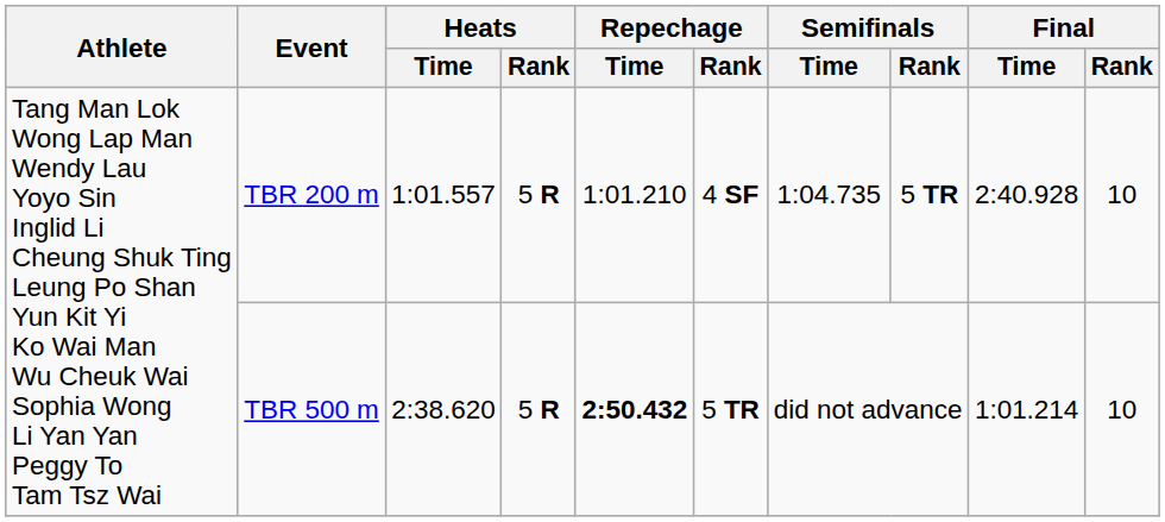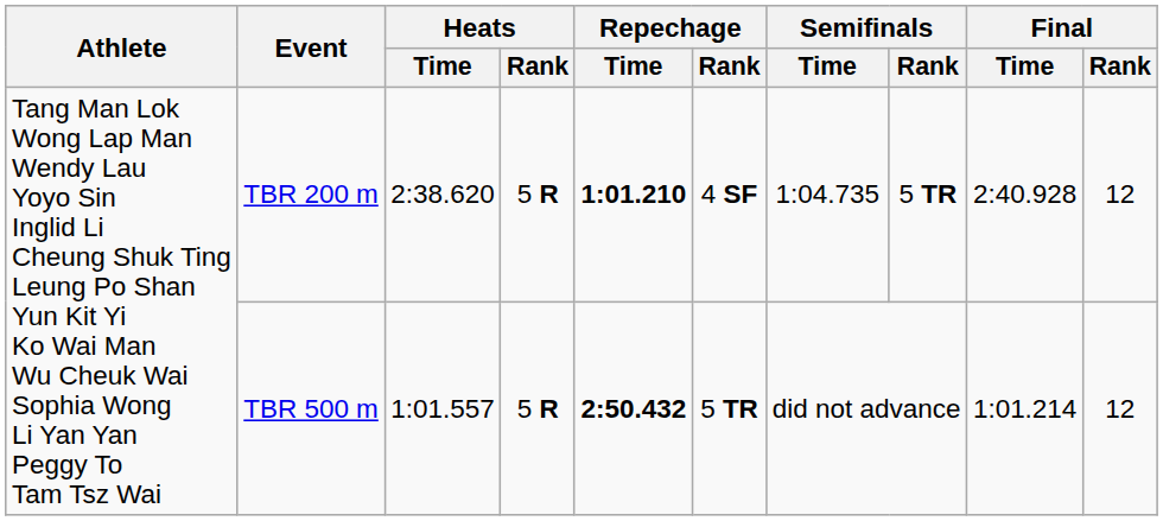 <table class="wikitable" style="text-align:center; font-size:90%">
 <tr>
 <th rowspan="2">Athlete</th>
 <th rowspan="2">Event</th>
 <th colspan="2">Heats</th>
 <th colspan="2">Repechage</th>
 <th colspan="2">Semifinals</th>
 <th colspan="2">Final</th>
 </tr>
 <tr style=font-size:95%>
 <th>Time</th>
 <th>Rank</th>
 <th>Time</th>
 <th>Rank</th>
 <th>Time</th>
 <th>Rank</th>
 <th>Time</th>
 <th>Rank</th>
 </tr>
 <tr>
 <td align=left rowspan=2>Tang Man Lok<br>Wong Lap Man<br>Wendy Lau<br>Yoyo Sin<br>Inglid Li<br>Cheung Shuk Ting<br>Leung Po Shan<br>Yun Kit Yi<br>Ko Wai Man<br>Wu Cheuk Wai<br>Sophia Wong<br>Li Yan Yan<br>Peggy To<br>Tam Tsz Wai</td>
 <td align=left><a href='#'>TBR 200 m</a></td>
-<td>1:01.557</td>
+<td>2:38.620</td>
 <td>5 <strong>R</strong></td>
-<td>1:01.210</td>
+<td><strong>1:01.210</strong></td>
 <td>4 <strong>SF</strong></td>
 <td>1:04.735</td>
 <td>5 <strong>TR</strong></td>
 <td>2:40.928</td>
-<td>10</td>
+<td>12</td>
 </tr>
 <tr>
 <td align=left><a href='#'>TBR 500 m</a></td>
-<td>2:38.620</td>
+<td>1:01.557</td>
 <td>5 <strong>R</strong></td>
 <td><strong>2:50.432</strong></td>
 <td>5 <strong>TR</strong></td>
 <td colspan=2>did not advance</td>
 <td>1:01.214</td>
-<td>10</td>
+<td>12</td>
 </tr>
 </table>
